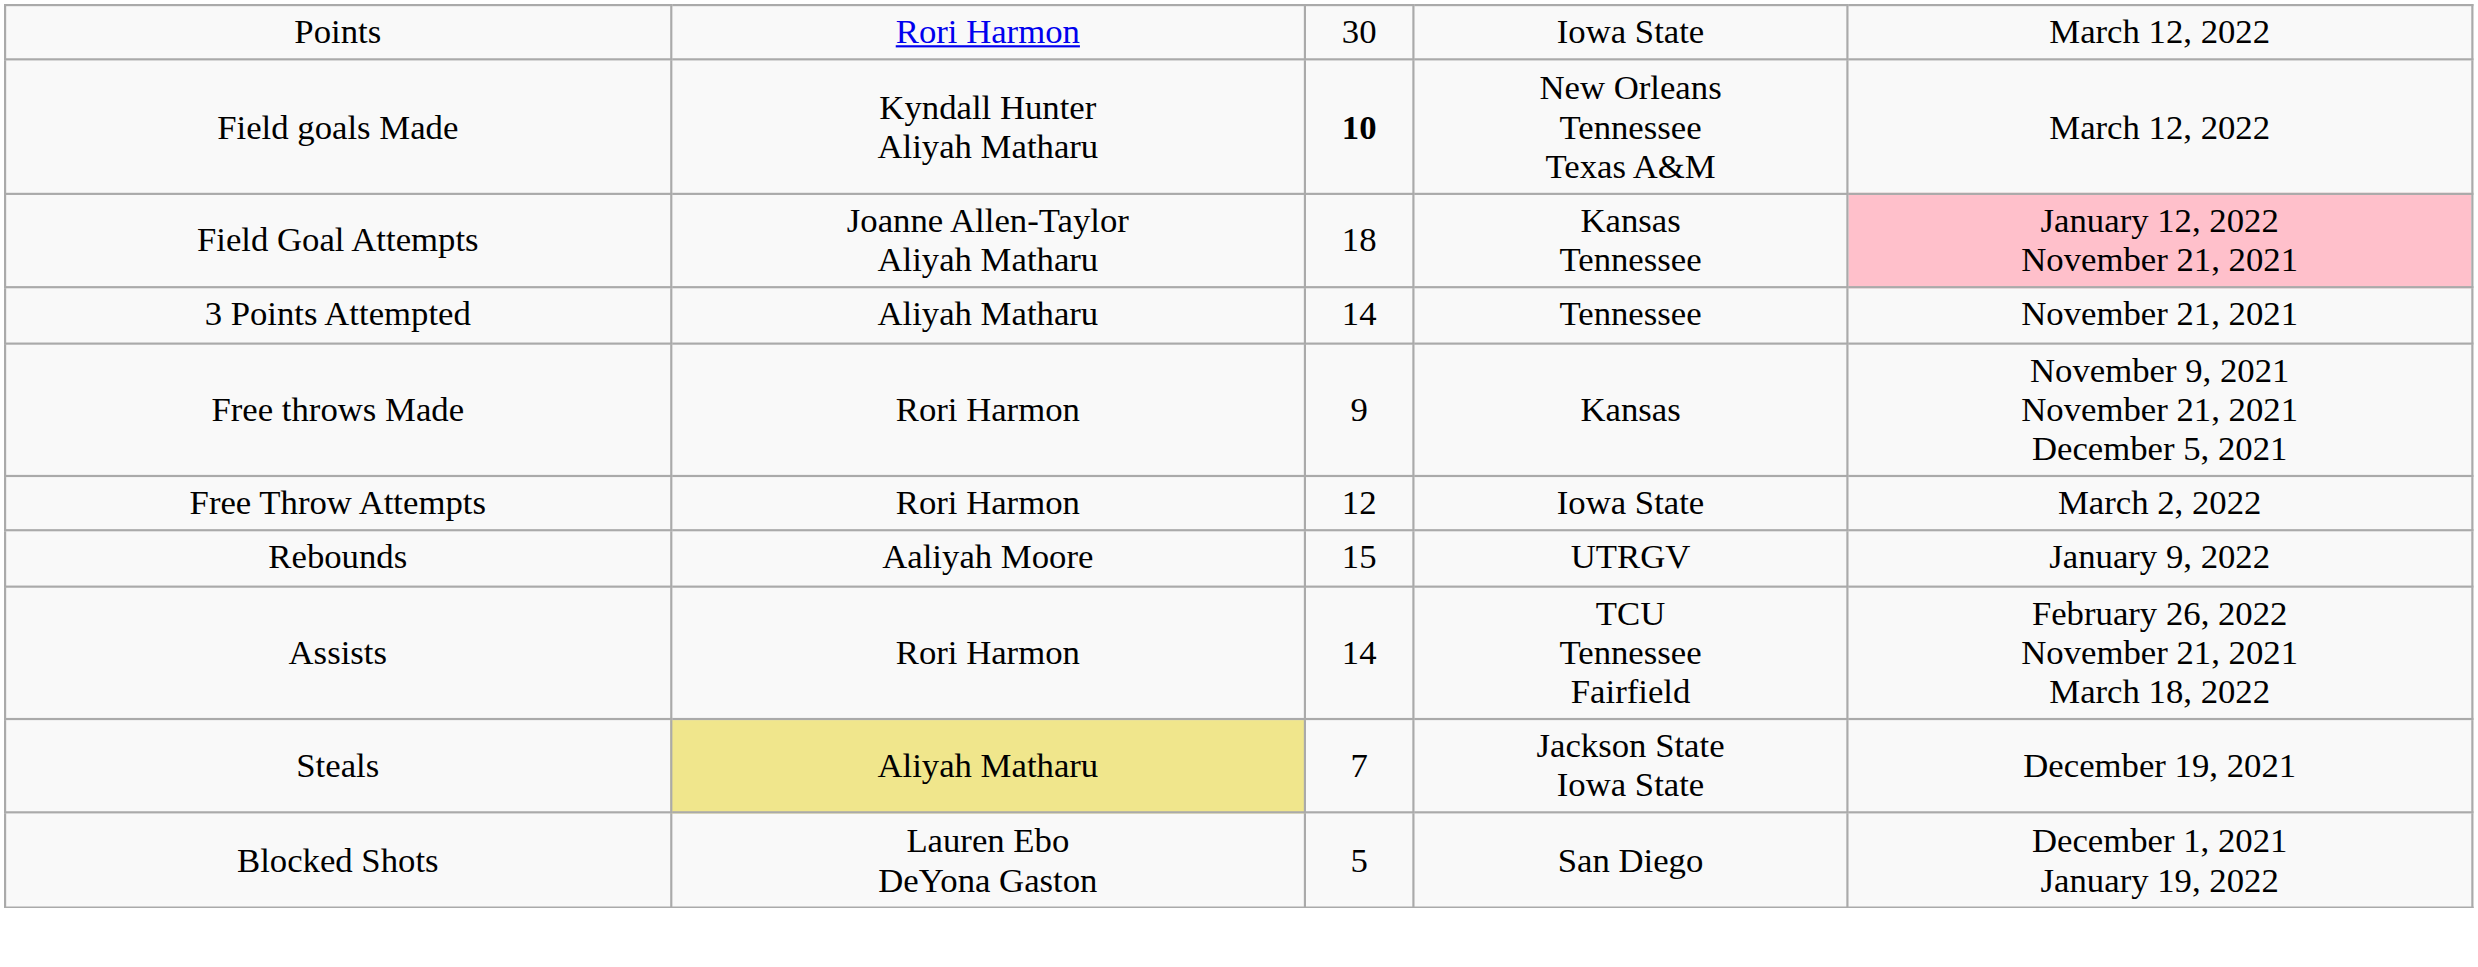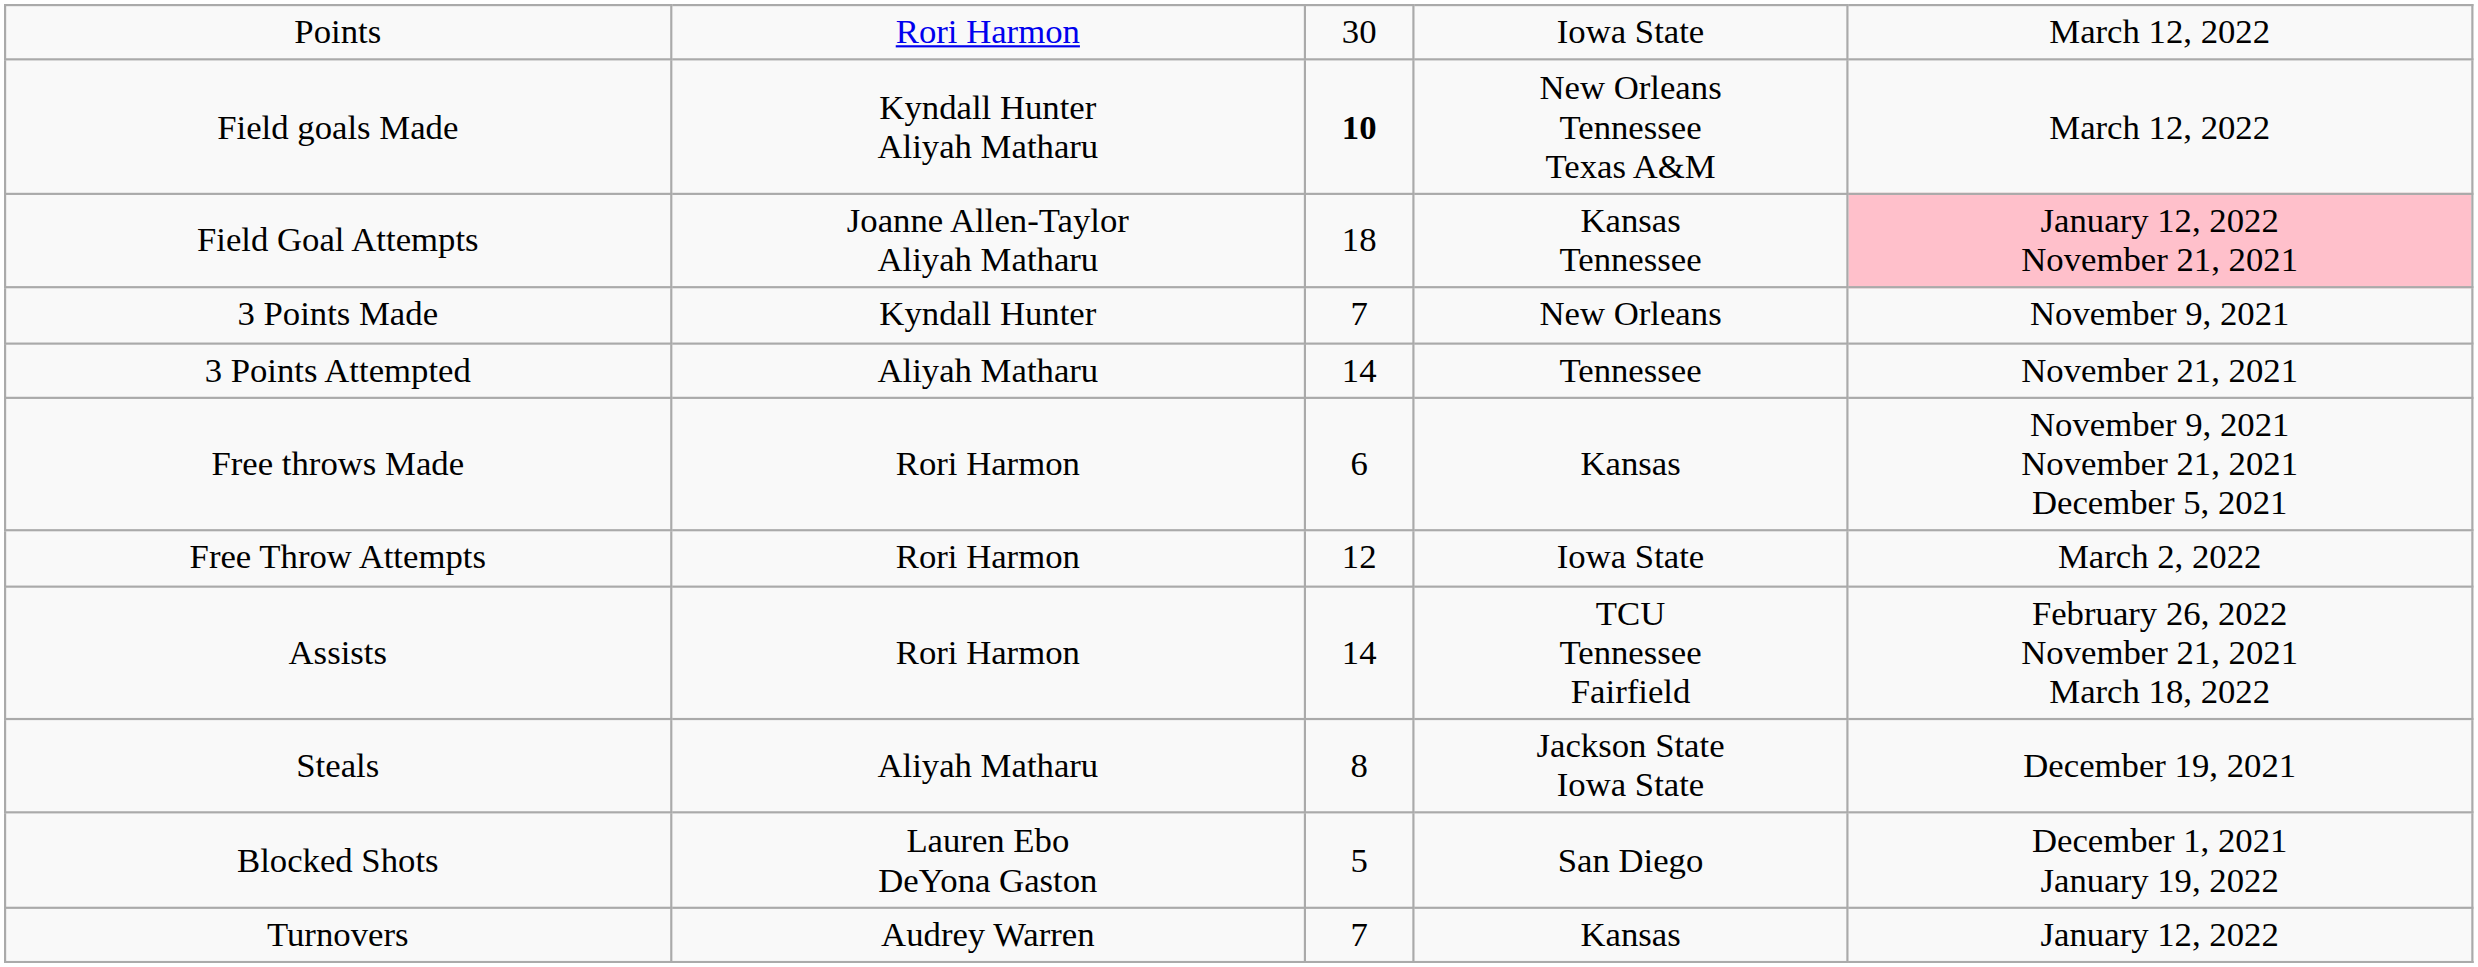 <table class="wikitable" style="width: 90%;text-align: center;">
 <tr>
 <td rowspan="1">Points</td>
 <td><a href='#'>Rori Harmon</a></td>
 <td>30</td>
 <td>Iowa State</td>
 <td>March 12, 2022</td>
 </tr>
 <tr>
 <td>Field goals Made</td>
 <td>Kyndall Hunter<br>Aliyah Matharu</td>
 <td><strong>10</strong></td>
 <td>New Orleans<br>Tennessee<br>Texas A&M</td>
 <td>March 12, 2022</td>
 </tr>
 <tr>
 <td>Field Goal Attempts</td>
 <td>Joanne Allen-Taylor<br>Aliyah Matharu</td>
 <td>18</td>
 <td>Kansas<br>Tennessee</td>
 <td style="background: pink;">January 12, 2022<br>November 21, 2021</td>
 </tr>
 <tr>
+<td>3 Points Made</td>
+<td>Kyndall Hunter</td>
+<td>7</td>
+<td>New Orleans</td>
+<td>November 9, 2021</td>
+</tr>
+<tr>
 <td>3 Points Attempted</td>
 <td>Aliyah Matharu</td>
 <td>14</td>
 <td>Tennessee</td>
 <td>November 21, 2021</td>
 </tr>
 <tr>
 <td>Free throws Made</td>
 <td>Rori Harmon</td>
-<td>9</td>
+<td>6</td>
 <td>Kansas</td>
 <td>November 9, 2021<br>November 21, 2021<br>December 5, 2021</td>
 </tr>
 <tr>
 <td>Free Throw Attempts</td>
 <td>Rori Harmon</td>
 <td>12</td>
 <td>Iowa State</td>
 <td>March 2, 2022</td>
 </tr>
 <tr>
-<td>Rebounds</td>
-<td>Aaliyah Moore</td>
-<td>15</td>
-<td>UTRGV</td>
-<td>January 9, 2022</td>
-</tr>
-<tr>
 <td>Assists</td>
 <td>Rori Harmon</td>
 <td>14</td>
 <td>TCU<br>Tennessee<br>Fairfield</td>
 <td>February 26, 2022<br>November 21, 2021<br>March 18, 2022</td>
 </tr>
 <tr>
 <td>Steals</td>
-<td style="background: khaki;">Aliyah Matharu</td>
-<td>7</td>
+<td>Aliyah Matharu</td>
+<td>8</td>
 <td>Jackson State<br>Iowa State</td>
 <td>December 19, 2021</td>
 </tr>
 <tr>
 <td>Blocked Shots</td>
 <td>Lauren Ebo<br>DeYona Gaston</td>
 <td>5</td>
 <td>San Diego</td>
 <td>December 1, 2021<br>January 19, 2022</td>
 </tr>
 <tr>
+<td>Turnovers</td>
+<td>Audrey Warren</td>
+<td>7</td>
+<td>Kansas</td>
+<td>January 12, 2022</td>
+</tr>
+<tr>
 </tr>
 </table>
